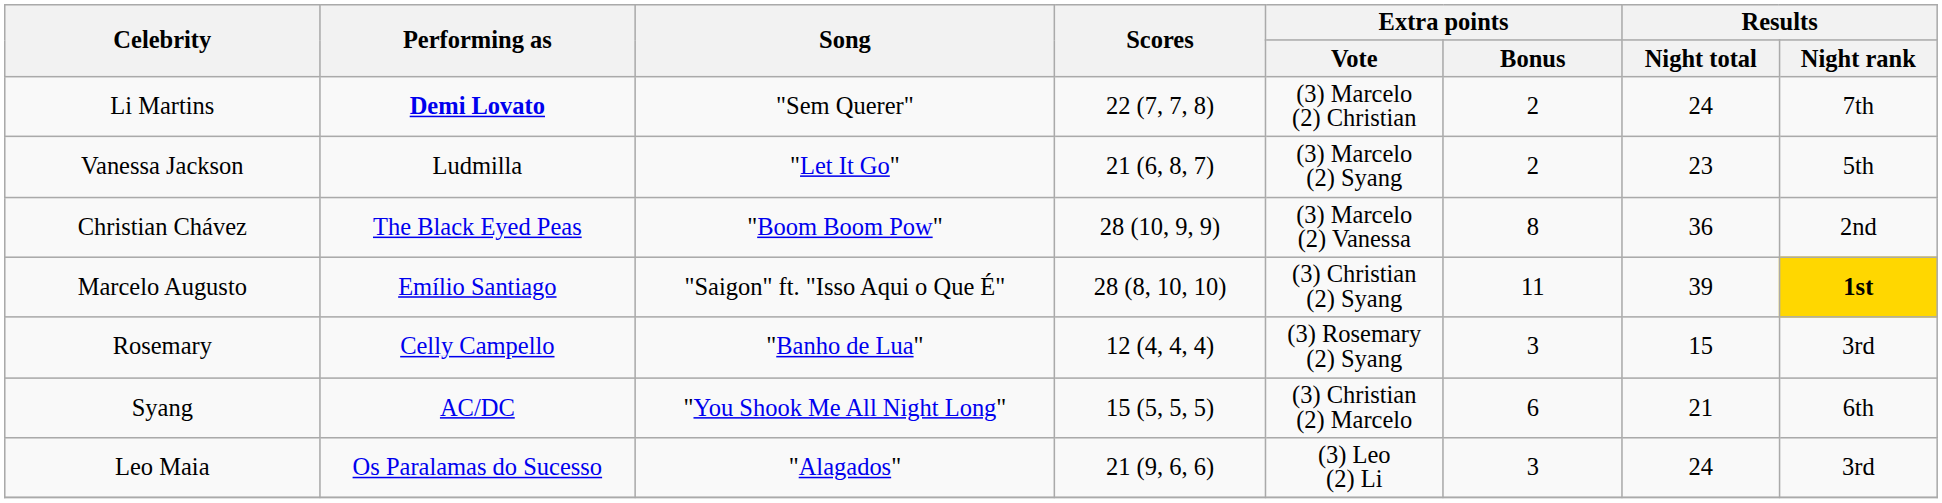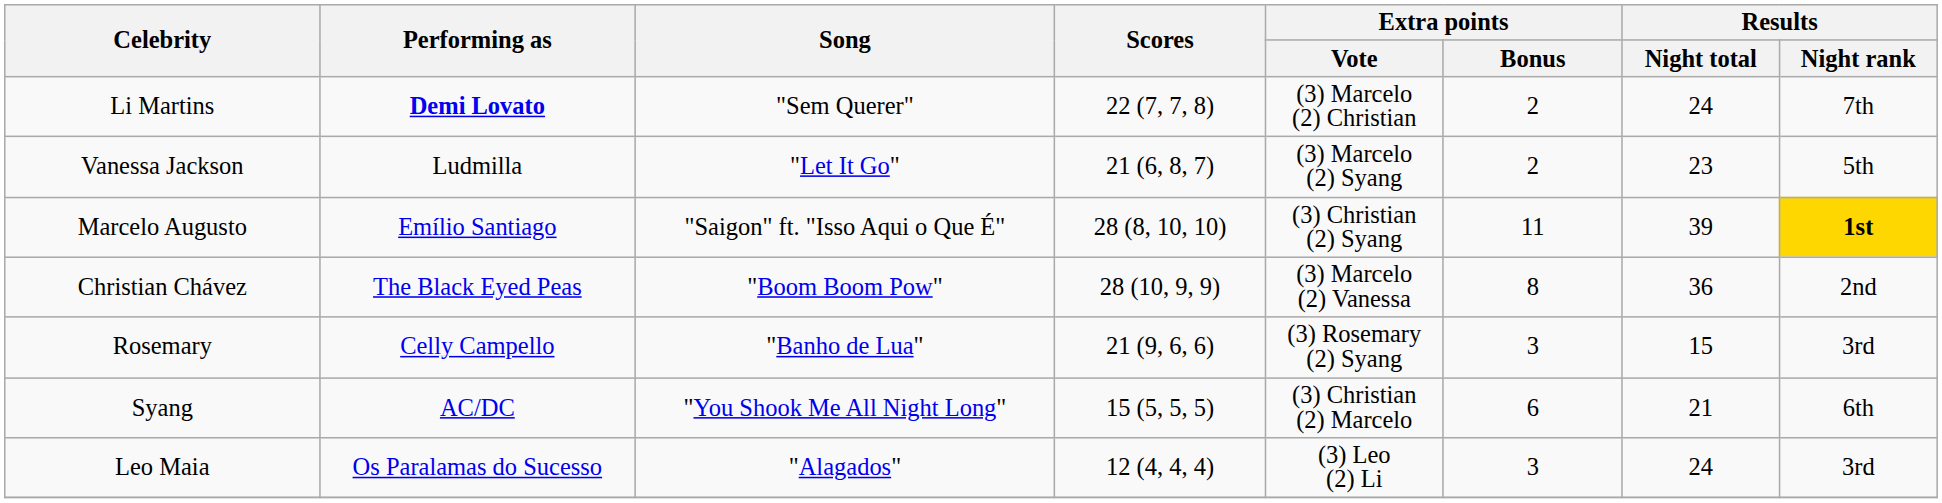 <table class="wikitable" style="font-size:100%; line-height:16px; text-align:center" width="100%">
 <tr>
 <th rowspan="2" style="width:15.0%;">Celebrity</th>
 <th rowspan="2" style="width:15.0%;">Performing as</th>
 <th rowspan="2" style="width:20.0%;">Song</th>
 <th rowspan="2" style="width:10.0%;">Scores</th>
 <th colspan="2">Extra points</th>
 <th colspan="2">Results</th>
 </tr>
 <tr>
 <th style="width:08.5%;">Vote</th>
 <th style="width:08.5%;">Bonus</th>
 <th style="width:07.5%;">Night total</th>
 <th style="width:07.5%;">Night rank</th>
 </tr>
 <tr>
 <td>Li Martins</td>
 <td><strong><a href='#'>Demi Lovato</a></strong></td>
 <td>"Sem Querer"</td>
 <td>22 (7, 7, 8)</td>
 <td>(3) Marcelo<br>(2) Christian</td>
 <td>2</td>
 <td>24</td>
 <td>7th</td>
 </tr>
 <tr>
 <td>Vanessa Jackson</td>
 <td>Ludmilla</td>
 <td>"<a href='#'>Let It Go</a>"</td>
 <td>21 (6, 8, 7)</td>
 <td>(3) Marcelo<br>(2) Syang</td>
 <td>2</td>
 <td>23</td>
 <td>5th</td>
 </tr>
 <tr>
+<td>Marcelo Augusto</td>
+<td><a href='#'>Emílio Santiago</a></td>
+<td>"Saigon" ft. "Isso Aqui o Que É"</td>
+<td>28 (8, 10, 10)</td>
+<td>(3) Christian<br>(2) Syang</td>
+<td>11</td>
+<td>39</td>
+<td bgcolor="FFD700"><strong>1st</strong></td>
+</tr>
+<tr>
 <td>Christian Chávez</td>
 <td><a href='#'>The Black Eyed Peas</a></td>
 <td>"<a href='#'>Boom Boom Pow</a>"</td>
 <td>28 (10, 9, 9)</td>
 <td>(3) Marcelo<br>(2) Vanessa</td>
 <td>8</td>
 <td>36</td>
 <td>2nd</td>
 </tr>
 <tr>
-<td>Marcelo Augusto</td>
-<td><a href='#'>Emílio Santiago</a></td>
-<td>"Saigon" ft. "Isso Aqui o Que É"</td>
-<td>28 (8, 10, 10)</td>
-<td>(3) Christian<br>(2) Syang</td>
-<td>11</td>
-<td>39</td>
-<td bgcolor="FFD700"><strong>1st</strong></td>
-</tr>
-<tr>
 <td>Rosemary</td>
 <td><a href='#'>Celly Campello</a></td>
 <td>"<a href='#'>Banho de Lua</a>"</td>
-<td>12 (4, 4, 4)</td>
+<td>21 (9, 6, 6)</td>
 <td>(3) Rosemary<br>(2) Syang</td>
 <td>3</td>
 <td>15</td>
 <td>3rd</td>
 </tr>
 <tr>
 <td>Syang</td>
 <td><a href='#'>AC/DC</a></td>
 <td>"<a href='#'>You Shook Me All Night Long</a>"</td>
 <td>15 (5, 5, 5)</td>
 <td>(3) Christian<br>(2) Marcelo</td>
 <td>6</td>
 <td>21</td>
 <td>6th</td>
 </tr>
 <tr>
 <td>Leo Maia</td>
 <td><a href='#'>Os Paralamas do Sucesso</a></td>
 <td>"<a href='#'>Alagados</a>"</td>
-<td>21 (9, 6, 6)</td>
+<td>12 (4, 4, 4)</td>
 <td>(3) Leo<br>(2) Li</td>
 <td>3</td>
 <td>24</td>
 <td>3rd</td>
 </tr>
 <tr>
 </tr>
 </table>
